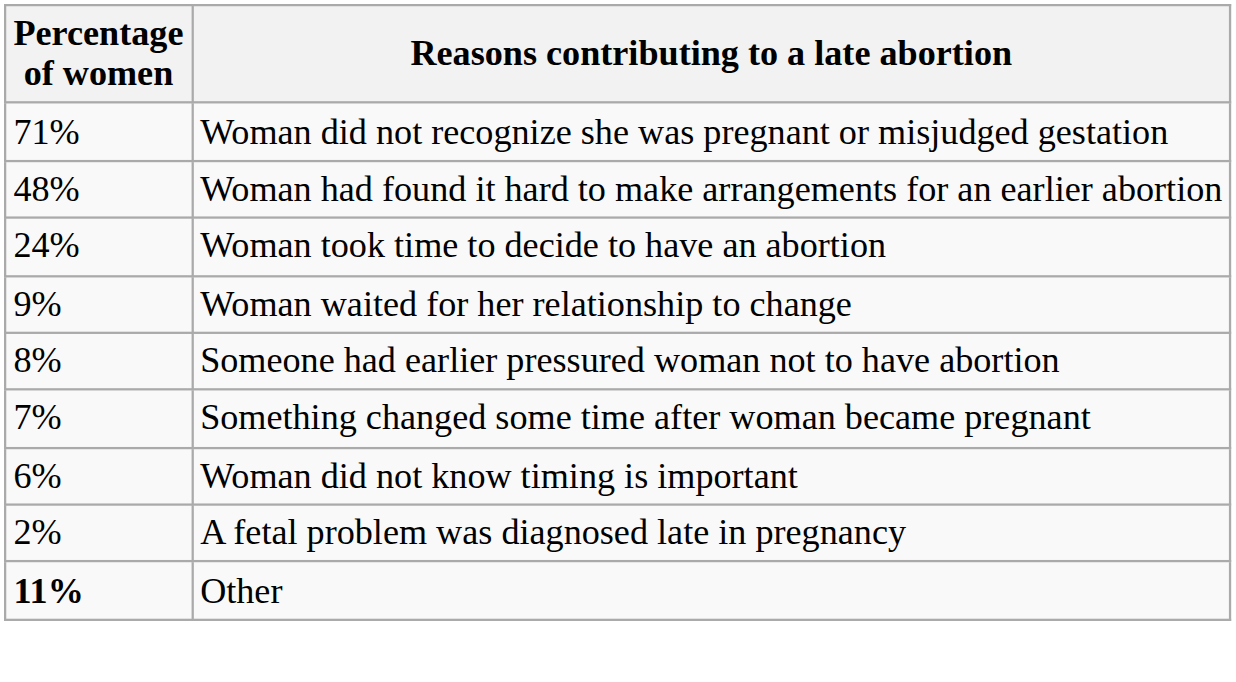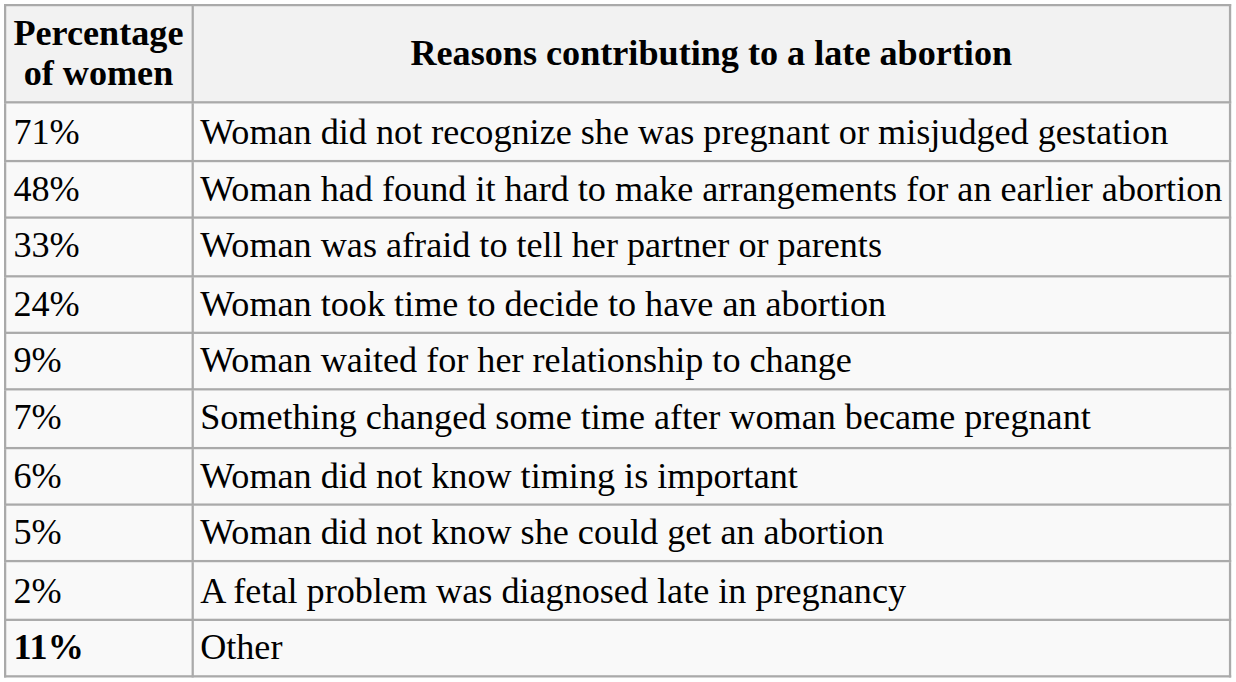 <table class="wikitable">
 <tr>
 <th>Percentage<br>of women</th>
 <th>Reasons contributing to a late abortion</th>
 </tr>
 <tr>
 <td>71%</td>
 <td>Woman did not recognize she was pregnant or misjudged gestation</td>
 </tr>
 <tr>
 <td>48%</td>
 <td>Woman had found it hard to make arrangements for an earlier abortion</td>
 </tr>
 <tr>
+<td>33%</td>
+<td>Woman was afraid to tell her partner or parents</td>
+</tr>
+<tr>
 <td>24%</td>
 <td>Woman took time to decide to have an abortion</td>
 </tr>
 <tr>
 <td>9%</td>
 <td>Woman waited for her relationship to change</td>
-</tr>
-<tr>
-<td>8%</td>
-<td>Someone had earlier pressured woman not to have abortion</td>
 </tr>
 <tr>
 <td>7%</td>
 <td>Something changed some time after woman became pregnant</td>
 </tr>
 <tr>
 <td>6%</td>
 <td>Woman did not know timing is important</td>
 </tr>
 <tr>
+<td>5%</td>
+<td>Woman did not know she could get an abortion</td>
+</tr>
+<tr>
 <td>2%</td>
 <td>A fetal problem was diagnosed late in pregnancy</td>
 </tr>
 <tr>
 <td><strong>11%</strong></td>
 <td>Other</td>
 </tr>
 </table>
